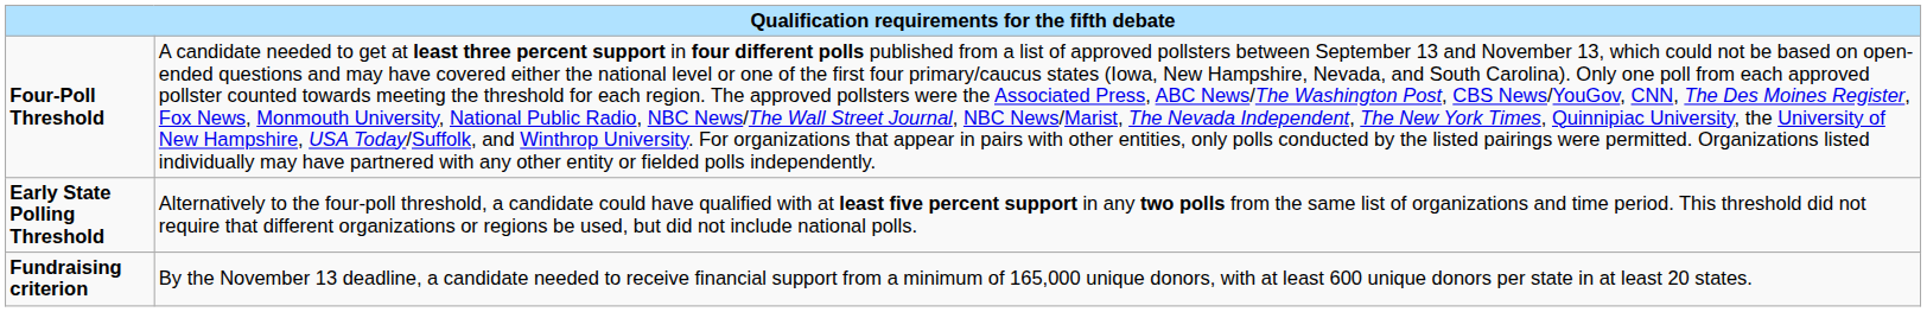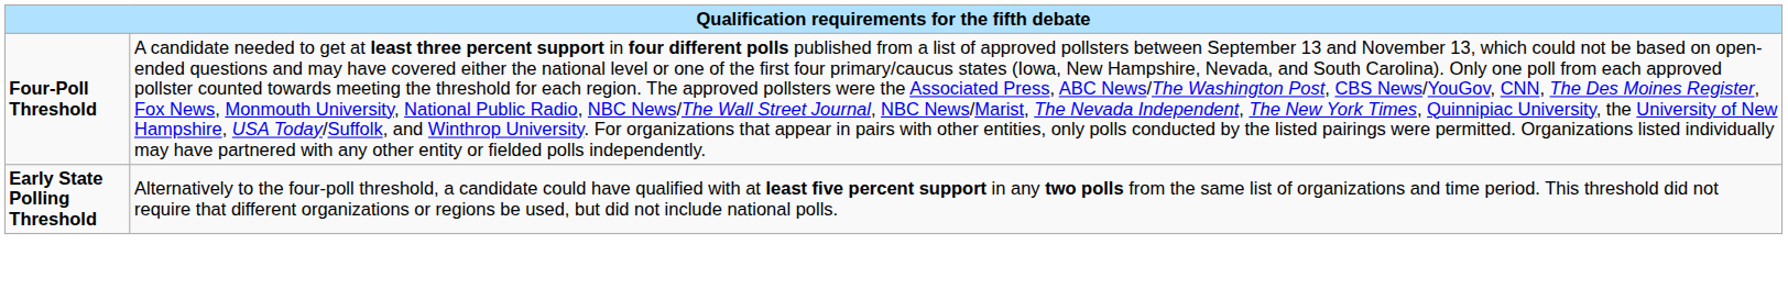 <table class="wikitable collapsible collapsed";">
 <tr>
 <th colspan="2" style="color:black; vertical-align:top; text-align:center; background-color:#B0E2FF;" class="table-no">Qualification requirements for the fifth debate</th>
 </tr>
 <tr>
 <td><strong>Four-Poll Threshold</strong></td>
 <td>A candidate needed to get at <strong>least three percent support</strong> in <strong>four different polls</strong> published from a list of approved pollsters between September 13 and November 13, which could not be based on open-ended questions and may have covered either the national level or one of the first four primary/caucus states (Iowa, New Hampshire, Nevada, and South Carolina). Only one poll from each approved pollster counted towards meeting the threshold for each region. The approved pollsters were the <a href='#'>Associated Press</a>, <a href='#'>ABC News</a>/<em><a href='#'>The Washington Post</a></em>, <a href='#'>CBS News</a>/<a href='#'>YouGov</a>, <a href='#'>CNN</a>, <em><a href='#'>The Des Moines Register</a></em>, <a href='#'>Fox News</a>, <a href='#'>Monmouth University</a>, <a href='#'>National Public Radio</a>, <a href='#'>NBC News</a>/<em><a href='#'>The Wall Street Journal</a></em>, <a href='#'>NBC News</a>/<a href='#'>Marist</a>, <em><a href='#'>The Nevada Independent</a></em>, <em><a href='#'>The New York Times</a></em>, <a href='#'>Quinnipiac University</a>, the <a href='#'>University of New Hampshire</a>, <em><a href='#'>USA Today</a></em>/<a href='#'>Suffolk</a>, and <a href='#'>Winthrop University</a>. For organizations that appear in pairs with other entities, only polls conducted by the listed pairings were permitted.  Organizations listed individually may have partnered with any other entity or fielded polls independently.</td>
 </tr>
 <tr>
 <td><strong>Early State Polling Threshold</strong></td>
 <td>Alternatively to the four-poll threshold, a candidate could have qualified with at <strong>least five percent support</strong> in any <strong>two polls</strong> from the same list of organizations and time period.  This threshold did not require that different organizations or regions be used, but did not include national polls.</td>
 </tr>
-<tr>
-<td><strong>Fundraising criterion</strong></td>
-<td>By the November 13 deadline, a candidate needed to receive financial support from a minimum of 165,000 unique donors, with at least 600 unique donors per state in at least 20 states.</td>
-</tr>
 </table>
